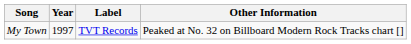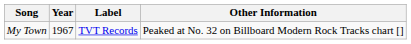 <table class="wikitable" Style="text-align:center">
 <tr>
 <th>Song</th>
 <th>Year</th>
 <th>Label</th>
 <th>Other Information</th>
 </tr>
 <tr>
 <td><em>My Town</em></td>
-<td>1997</td>
+<td>1967</td>
 <td><a href='#'>TVT Records</a></td>
 <td>Peaked at No. 32 on Billboard Modern Rock Tracks chart []</td>
 </tr>
 </table>
